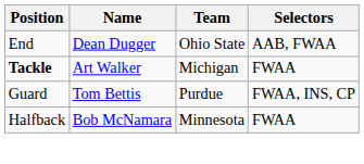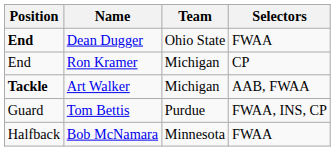 <table class="wikitable" style="font-size: 90%">
 <tr>
 <th>Position</th>
 <th>Name</th>
 <th>Team</th>
 <th>Selectors</th>
 </tr>
 <tr>
-<td>End</td>
+<td><strong>End</strong></td>
 <td><a href='#'>Dean Dugger</a></td>
 <td>Ohio State</td>
-<td>AAB, FWAA</td>
+<td>FWAA</td>
+</tr>
+<tr>
+<td>End</td>
+<td><a href='#'>Ron Kramer</a></td>
+<td>Michigan</td>
+<td>CP</td>
 </tr>
 <tr>
 <td><strong>Tackle</strong></td>
 <td><a href='#'>Art Walker</a></td>
 <td>Michigan</td>
-<td>FWAA</td>
+<td>AAB, FWAA</td>
 </tr>
 <tr>
 <td>Guard</td>
 <td><a href='#'>Tom Bettis</a></td>
 <td>Purdue</td>
 <td>FWAA, INS, CP</td>
 </tr>
 <tr>
 <td>Halfback</td>
 <td><a href='#'>Bob McNamara</a></td>
 <td>Minnesota</td>
 <td>FWAA</td>
 </tr>
 </table>
